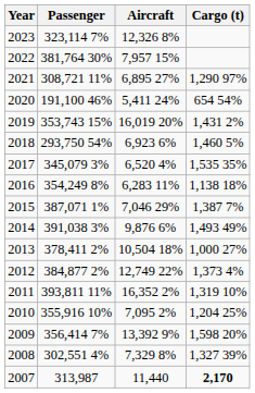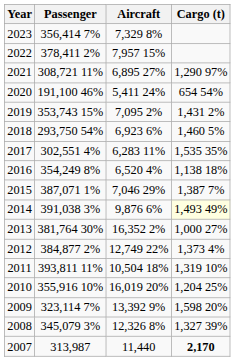 <table class="wikitable">
 <tr>
 <th>Year</th>
 <th style="text-align:center;">Passenger</th>
 <th>Aircraft</th>
 <th>Cargo (t)</th>
 </tr>
 <tr style="text-align:center;">
 <td>2023</td>
-<td style="text-align:center;">323,114  7%</td>
-<td>12,326  8%</td>
+<td style="text-align:center;">356,414  7%</td>
+<td>7,329  8%</td>
 <td></td>
 </tr>
 <tr style="text-align:center;">
 <td>2022</td>
-<td style="text-align:center;">381,764  30%</td>
+<td style="text-align:center;">378,411  2%</td>
 <td>7,957  15%</td>
 <td></td>
 </tr>
 <tr style="text-align:center;">
 <td>2021</td>
 <td style="text-align:center;">308,721  11%</td>
 <td>6,895  27%</td>
 <td>1,290  97%</td>
 </tr>
 <tr style="text-align:center;">
 <td>2020</td>
 <td style="text-align:center;">191,100  46%</td>
 <td>5,411  24%</td>
 <td>654  54%</td>
 </tr>
 <tr style="text-align:center;">
 <td>2019</td>
 <td style="text-align:center;">353,743  15%</td>
-<td>16,019  20%</td>
+<td>7,095  2%</td>
 <td>1,431  2%</td>
 </tr>
 <tr style="text-align:center;">
 <td>2018</td>
 <td style="text-align:center;">293,750  54%</td>
 <td>6,923  6%</td>
 <td>1,460  5%</td>
 </tr>
 <tr style="text-align:center;">
 <td>2017</td>
-<td style="text-align:center;">345,079  3%</td>
-<td>6,520  4%</td>
+<td style="text-align:center;">302,551  4%</td>
+<td>6,283  11%</td>
 <td>1,535  35%</td>
 </tr>
 <tr style="text-align:center;">
 <td>2016</td>
 <td style="text-align:center;">354,249  8%</td>
-<td>6,283  11%</td>
+<td>6,520  4%</td>
 <td>1,138  18%</td>
 </tr>
 <tr style="text-align:center;">
 <td>2015</td>
 <td style="text-align:center;">387,071  1%</td>
 <td>7,046  29%</td>
 <td>1,387  7%</td>
 </tr>
 <tr style="text-align:center;">
 <td>2014</td>
 <td style="text-align:center;">391,038  3%</td>
 <td>9,876  6%</td>
-<td>1,493  49%</td>
+<td style="background: lightyellow;">1,493  49%</td>
 </tr>
 <tr style="text-align:center;">
 <td>2013</td>
-<td style="text-align:center;">378,411  2%</td>
-<td>10,504  18%</td>
+<td style="text-align:center;">381,764  30%</td>
+<td>16,352  2%</td>
 <td>1,000  27%</td>
 </tr>
 <tr style="text-align:center;">
 <td>2012</td>
 <td style="text-align:center;">384,877  2%</td>
 <td>12,749  22%</td>
 <td>1,373  4%</td>
 </tr>
 <tr style="text-align:center;">
 <td>2011</td>
 <td style="text-align:center;">393,811  11%</td>
-<td>16,352  2%</td>
+<td>10,504  18%</td>
 <td>1,319  10%</td>
 </tr>
 <tr style="text-align:center;">
 <td>2010</td>
 <td style="text-align:center;">355,916  10%</td>
-<td>7,095  2%</td>
+<td>16,019  20%</td>
 <td>1,204  25%</td>
 </tr>
 <tr style="text-align:center;">
 <td>2009</td>
-<td style="text-align:center;">356,414  7%</td>
+<td style="text-align:center;">323,114  7%</td>
 <td>13,392  9%</td>
 <td>1,598  20%</td>
 </tr>
 <tr style="text-align:center;">
 <td>2008</td>
-<td style="text-align:center;">302,551  4%</td>
-<td>7,329  8%</td>
+<td style="text-align:center;">345,079  3%</td>
+<td>12,326  8%</td>
 <td>1,327  39%</td>
 </tr>
 <tr style="text-align:center;">
 <td>2007</td>
 <td style="text-align:center;">313,987</td>
 <td>11,440</td>
 <td><strong>2,170</strong></td>
 </tr>
 </table>
